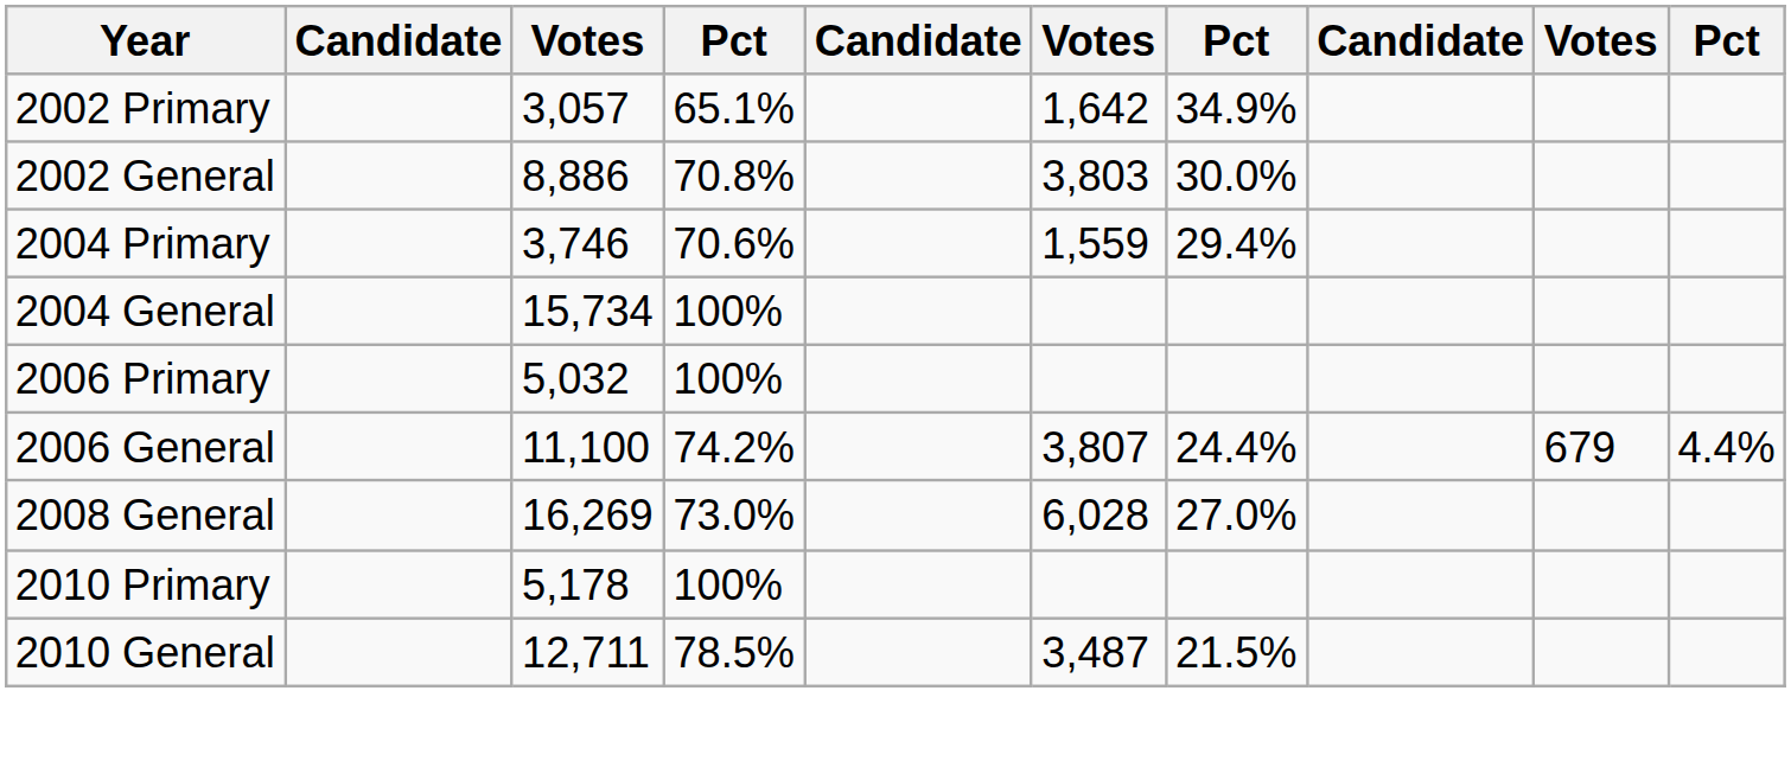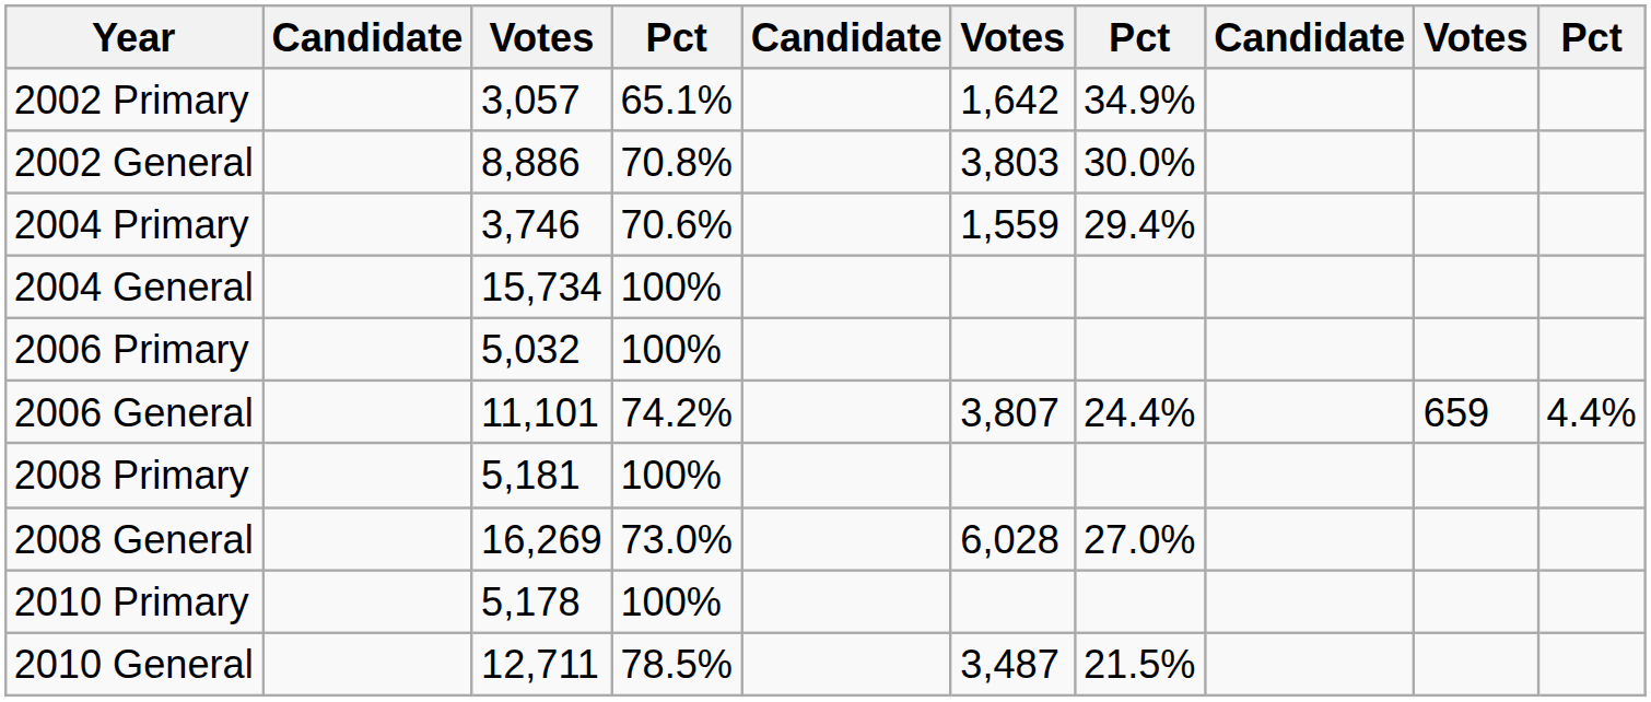 <table class="wikitable" style="margin:0.5em ; font-size:95%">
 <tr>
 <th>Year</th>
 <th>Candidate</th>
 <th>Votes</th>
 <th>Pct</th>
 <th>Candidate</th>
 <th>Votes</th>
 <th>Pct</th>
 <th>Candidate</th>
 <th>Votes</th>
 <th>Pct</th>
 </tr>
 <tr>
 <td>2002 Primary</td>
 <td></td>
 <td>3,057</td>
 <td>65.1%</td>
 <td></td>
 <td>1,642</td>
 <td>34.9%</td>
 <td></td>
 <td></td>
 <td></td>
 </tr>
 <tr>
 <td>2002 General</td>
 <td></td>
 <td>8,886</td>
 <td>70.8%</td>
 <td></td>
 <td>3,803</td>
 <td>30.0%</td>
 <td></td>
 <td></td>
 <td></td>
 </tr>
 <tr>
 <td>2004 Primary</td>
 <td></td>
 <td>3,746</td>
 <td>70.6%</td>
 <td></td>
 <td>1,559</td>
 <td>29.4%</td>
 <td></td>
 <td></td>
 <td></td>
 </tr>
 <tr>
 <td>2004 General</td>
 <td></td>
 <td>15,734</td>
 <td>100%</td>
 <td></td>
 <td></td>
 <td></td>
 <td></td>
 <td></td>
 <td></td>
 </tr>
 <tr>
 <td>2006 Primary</td>
 <td></td>
 <td>5,032</td>
 <td>100%</td>
 <td></td>
 <td></td>
 <td></td>
 <td></td>
 <td></td>
 <td></td>
 </tr>
 <tr>
 <td>2006 General</td>
 <td></td>
-<td>11,100</td>
+<td>11,101</td>
 <td>74.2%</td>
 <td></td>
 <td>3,807</td>
 <td>24.4%</td>
 <td></td>
-<td>679</td>
+<td>659</td>
 <td>4.4%</td>
+</tr>
+<tr>
+<td>2008 Primary</td>
+<td></td>
+<td>5,181</td>
+<td>100%</td>
+<td></td>
+<td></td>
+<td></td>
+<td></td>
+<td></td>
+<td></td>
 </tr>
 <tr>
 <td>2008 General</td>
 <td></td>
 <td>16,269</td>
 <td>73.0%</td>
 <td></td>
 <td>6,028</td>
 <td>27.0%</td>
 <td></td>
 <td></td>
 <td></td>
 </tr>
 <tr>
 <td>2010 Primary</td>
 <td></td>
 <td>5,178</td>
 <td>100%</td>
 <td></td>
 <td></td>
 <td></td>
 <td></td>
 <td></td>
 <td></td>
 </tr>
 <tr>
 <td>2010 General</td>
 <td></td>
 <td>12,711</td>
 <td>78.5%</td>
 <td></td>
 <td>3,487</td>
 <td>21.5%</td>
 <td></td>
 <td></td>
 <td></td>
 </tr>
 </table>
